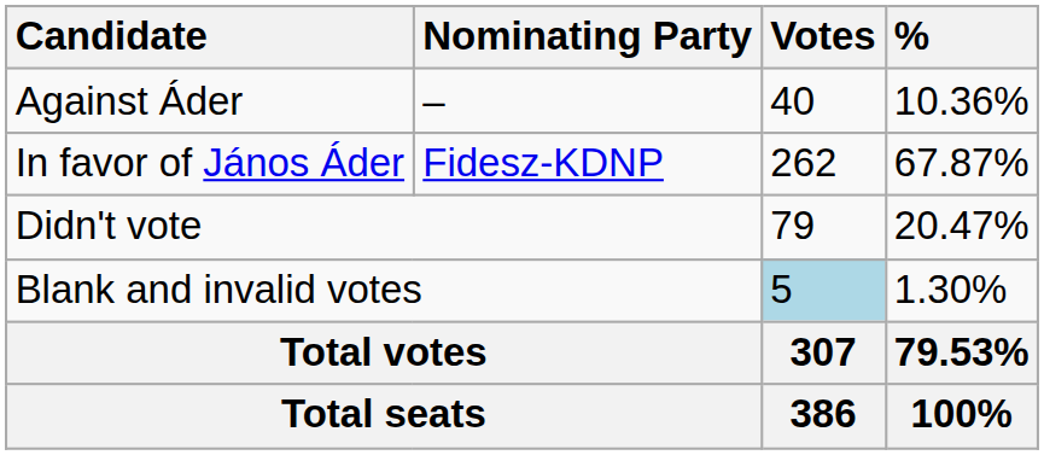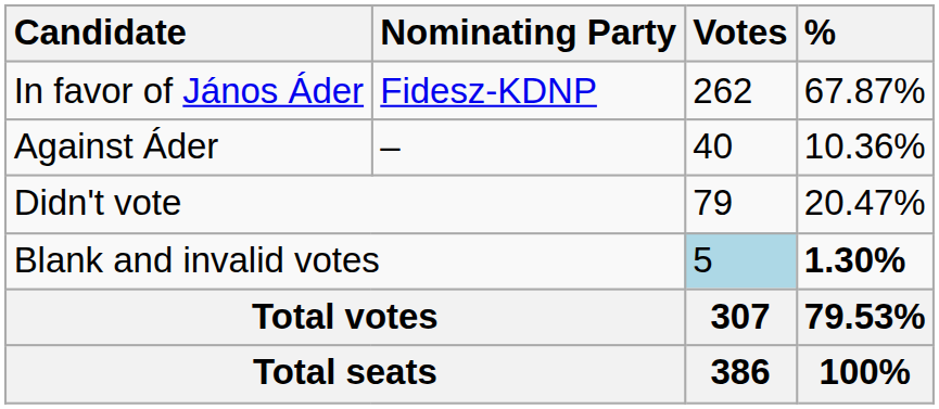 <table class="wikitable">
 <tr>
 <th style="text-align:left">Candidate</th>
 <th style="text-align:left">Nominating Party</th>
 <th style="text-align:left">Votes</th>
 <th style="text-align:left">%</th>
 </tr>
 <tr>
+<td>In favor of <a href='#'>János Áder</a></td>
+<td><a href='#'>Fidesz-KDNP</a></td>
+<td>262</td>
+<td>67.87%</td>
+</tr>
+<tr>
 <td>Against Áder</td>
 <td>–</td>
 <td>40</td>
 <td>10.36%</td>
-</tr>
-<tr>
-<td>In favor of <a href='#'>János Áder</a></td>
-<td><a href='#'>Fidesz-KDNP</a></td>
-<td>262</td>
-<td>67.87%</td>
 </tr>
 <tr>
 <td colspan=2>Didn't vote</td>
 <td>79</td>
 <td>20.47%</td>
 </tr>
 <tr>
 <td colspan=2>Blank and invalid votes</td>
 <td style="background: lightblue;">5</td>
-<td>1.30%</td>
+<td><strong>1.30%</strong></td>
 </tr>
 <tr>
 <th colspan=2>Total votes</th>
 <th>307</th>
 <th>79.53%</th>
 </tr>
 <tr>
 <th colspan=2>Total seats</th>
 <th>386</th>
 <th>100%</th>
 </tr>
 </table>
